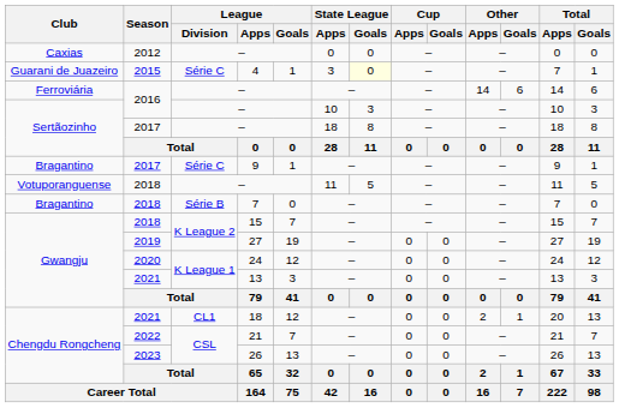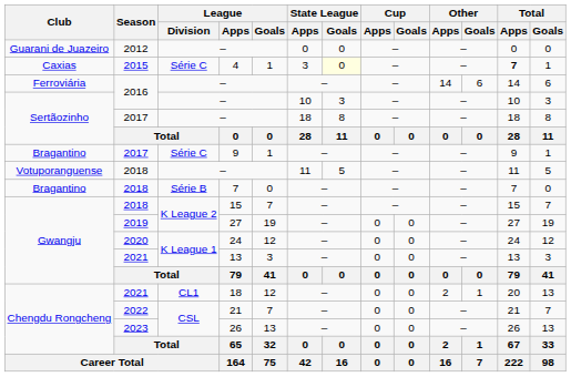 <table class="wikitable" style="text-align: center">
 <tr>
 <th rowspan="2">Club</th>
 <th rowspan="2">Season</th>
 <th colspan="3">League</th>
 <th colspan="2">State League</th>
 <th colspan="2">Cup</th>
 <th colspan="2">Other</th>
 <th colspan="2">Total</th>
 </tr>
 <tr>
 <th>Division</th>
 <th>Apps</th>
 <th>Goals</th>
 <th>Apps</th>
 <th>Goals</th>
 <th>Apps</th>
 <th>Goals</th>
 <th>Apps</th>
 <th>Goals</th>
 <th>Apps</th>
 <th>Goals</th>
 </tr>
 <tr>
-<td><a href='#'>Caxias</a></td>
+<td><a href='#'>Guarani de Juazeiro</a></td>
 <td>2012</td>
 <td colspan="3">–</td>
 <td>0</td>
 <td>0</td>
 <td colspan="2">–</td>
 <td colspan="2">–</td>
 <td>0</td>
 <td>0</td>
 </tr>
 <tr>
-<td><a href='#'>Guarani de Juazeiro</a></td>
+<td><a href='#'>Caxias</a></td>
 <td><a href='#'>2015</a></td>
 <td><a href='#'>Série C</a></td>
 <td>4</td>
 <td>1</td>
 <td>3</td>
 <td style="background: lightyellow;">0</td>
 <td colspan="2">–</td>
 <td colspan="2">–</td>
-<td>7</td>
+<td><strong>7</strong></td>
 <td>1</td>
 </tr>
 <tr>
 <td><a href='#'>Ferroviária</a></td>
 <td rowspan="2">2016</td>
 <td colspan="3">–</td>
 <td colspan="2">–</td>
 <td colspan="2">–</td>
 <td>14</td>
 <td>6</td>
 <td>14</td>
 <td>6</td>
 </tr>
 <tr>
 <td rowspan="3"><a href='#'>Sertãozinho</a></td>
 <td colspan="3">–</td>
 <td>10</td>
 <td>3</td>
 <td colspan="2">–</td>
 <td colspan="2">–</td>
 <td>10</td>
 <td>3</td>
 </tr>
 <tr>
 <td>2017</td>
 <td colspan="3">–</td>
 <td>18</td>
 <td>8</td>
 <td colspan="2">–</td>
 <td colspan="2">–</td>
 <td>18</td>
 <td>8</td>
 </tr>
 <tr>
 <th colspan="2"><strong>Total</strong></th>
 <th>0</th>
 <th>0</th>
 <th>28</th>
 <th>11</th>
 <th>0</th>
 <th>0</th>
 <th>0</th>
 <th>0</th>
 <th>28</th>
 <th>11</th>
 </tr>
 <tr>
 <td><a href='#'>Bragantino</a></td>
 <td><a href='#'>2017</a></td>
 <td><a href='#'>Série C</a></td>
 <td>9</td>
 <td>1</td>
 <td colspan="2">–</td>
 <td colspan="2">–</td>
 <td colspan="2">–</td>
 <td>9</td>
 <td>1</td>
 </tr>
 <tr>
 <td><a href='#'>Votuporanguense</a></td>
 <td>2018</td>
 <td colspan="3">–</td>
 <td>11</td>
 <td>5</td>
 <td colspan="2">–</td>
 <td colspan="2">–</td>
 <td>11</td>
 <td>5</td>
 </tr>
 <tr>
 <td><a href='#'>Bragantino</a></td>
 <td><a href='#'>2018</a></td>
 <td><a href='#'>Série B</a></td>
 <td>7</td>
 <td>0</td>
 <td colspan="2">–</td>
 <td colspan="2">–</td>
 <td colspan="2">–</td>
 <td>7</td>
 <td>0</td>
 </tr>
 <tr>
 <td rowspan="5"><a href='#'>Gwangju</a></td>
 <td><a href='#'>2018</a></td>
 <td rowspan="2"><a href='#'>K League 2</a></td>
 <td>15</td>
 <td>7</td>
 <td colspan="2">–</td>
 <td colspan="2">–</td>
 <td colspan="2">–</td>
 <td>15</td>
 <td>7</td>
 </tr>
 <tr>
 <td><a href='#'>2019</a></td>
 <td>27</td>
 <td>19</td>
 <td colspan="2">–</td>
 <td>0</td>
 <td>0</td>
 <td colspan="2">–</td>
 <td>27</td>
 <td>19</td>
 </tr>
 <tr>
 <td><a href='#'>2020</a></td>
 <td rowspan="2"><a href='#'>K League 1</a></td>
 <td>24</td>
 <td>12</td>
 <td colspan="2">–</td>
 <td>0</td>
 <td>0</td>
 <td colspan="2">–</td>
 <td>24</td>
 <td>12</td>
 </tr>
 <tr>
 <td><a href='#'>2021</a></td>
 <td>13</td>
 <td>3</td>
 <td colspan="2">–</td>
 <td>0</td>
 <td>0</td>
 <td colspan="2">–</td>
 <td>13</td>
 <td>3</td>
 </tr>
 <tr>
 <th colspan="2"><strong>Total</strong></th>
 <th>79</th>
 <th>41</th>
 <th>0</th>
 <th>0</th>
 <th>0</th>
 <th>0</th>
 <th>0</th>
 <th>0</th>
 <th>79</th>
 <th>41</th>
 </tr>
 <tr>
 <td rowspan="4"><a href='#'>Chengdu Rongcheng</a></td>
 <td><a href='#'>2021</a></td>
 <td><a href='#'>CL1</a></td>
 <td>18</td>
 <td>12</td>
 <td colspan="2">–</td>
 <td>0</td>
 <td>0</td>
 <td>2</td>
 <td>1</td>
 <td>20</td>
 <td>13</td>
 </tr>
 <tr>
 <td><a href='#'>2022</a></td>
 <td rowspan="2"><a href='#'>CSL</a></td>
 <td>21</td>
 <td>7</td>
 <td colspan="2">–</td>
 <td>0</td>
 <td>0</td>
 <td colspan="2">–</td>
 <td>21</td>
 <td>7</td>
 </tr>
 <tr>
 <td><a href='#'>2023</a></td>
 <td>26</td>
 <td>13</td>
 <td colspan="2">–</td>
 <td>0</td>
 <td>0</td>
 <td colspan="2">–</td>
 <td>26</td>
 <td>13</td>
 </tr>
 <tr>
 <th colspan="2"><strong>Total</strong></th>
 <th>65</th>
 <th>32</th>
 <th>0</th>
 <th>0</th>
 <th>0</th>
 <th>0</th>
 <th>2</th>
 <th>1</th>
 <th>67</th>
 <th>33</th>
 </tr>
 <tr>
 <th colspan="3"><strong>Career Total</strong></th>
 <th>164</th>
 <th>75</th>
 <th>42</th>
 <th>16</th>
 <th>0</th>
 <th>0</th>
 <th>16</th>
 <th>7</th>
 <th>222</th>
 <th>98</th>
 </tr>
 </table>
